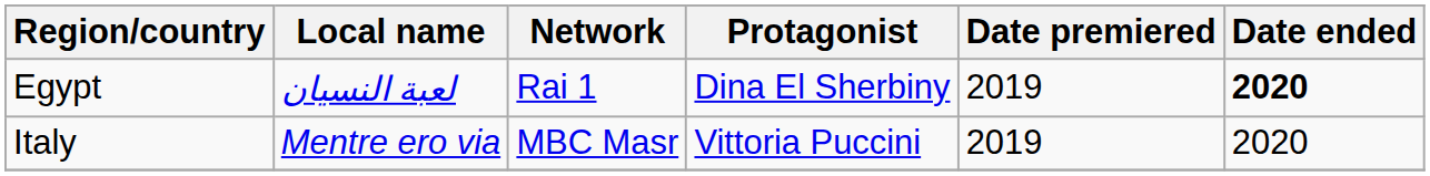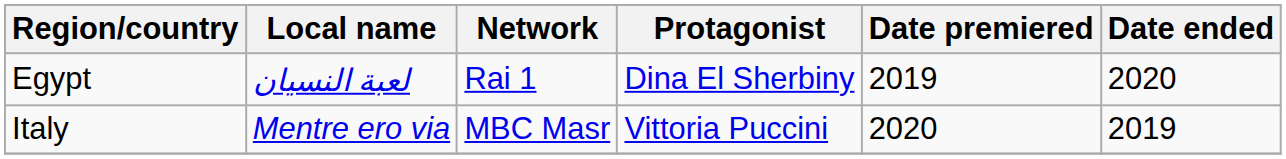 <table class="wikitable">
 <tr>
 <th>Region/country</th>
 <th>Local name</th>
 <th>Network</th>
 <th>Protagonist</th>
 <th>Date premiered</th>
 <th>Date ended</th>
 </tr>
 <tr>
 <td>Egypt</td>
 <td><em><a href='#'>لعبة النسيان</a></em></td>
 <td><a href='#'>Rai 1</a></td>
 <td><a href='#'>Dina El Sherbiny</a></td>
 <td>2019</td>
-<td><strong>2020</strong></td>
+<td>2020</td>
 </tr>
 <tr>
 <td>Italy</td>
 <td><em><a href='#'>Mentre ero via</a></em></td>
 <td><a href='#'>MBC Masr</a></td>
 <td><a href='#'>Vittoria Puccini</a></td>
+<td>2020</td>
 <td>2019</td>
-<td>2020</td>
 </tr>
 <tr>
 </tr>
 </table>
